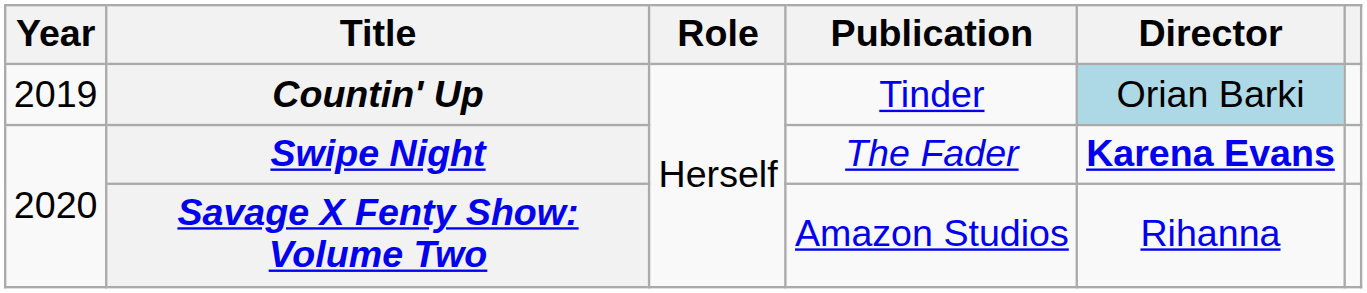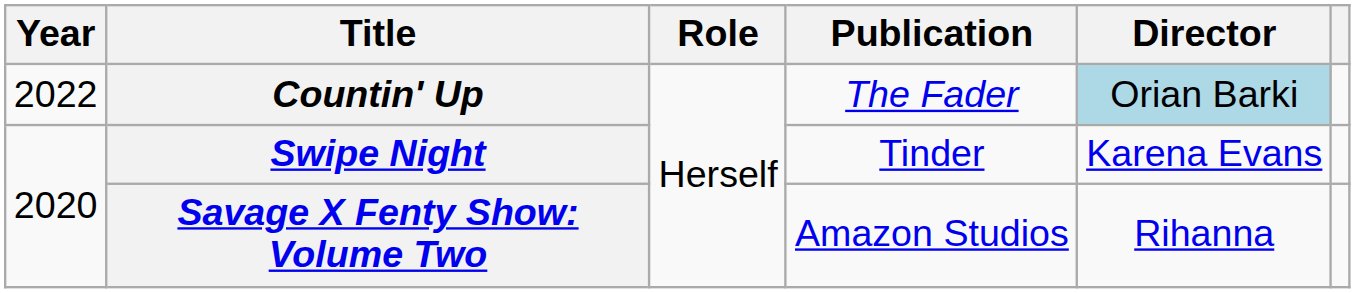 <table class="wikitable plainrowheaders" border="1" style="text-align:center;">
 <tr>
 <th scope="col">Year</th>
 <th scope="col" style="width:14em;">Title</th>
 <th scope="col">Role</th>
 <th scope="col">Publication</th>
 <th>Director</th>
 <th></th>
 </tr>
 <tr>
-<td>2019</td>
+<td>2022</td>
 <th scope="row"><em>Countin' Up</em></th>
 <td rowspan="3">Herself</td>
-<td><a href='#'>Tinder</a></td>
+<td><em><a href='#'>The Fader</a></em></td>
 <td style="background: lightblue;">Orian Barki</td>
 <td></td>
 </tr>
 <tr>
 <td rowspan="2">2020</td>
 <th scope="row"><em><a href='#'>Swipe Night</a></em></th>
-<td><em><a href='#'>The Fader</a></em></td>
-<td><strong><a href='#'>Karena Evans</a></strong></td>
+<td><a href='#'>Tinder</a></td>
+<td><a href='#'>Karena Evans</a></td>
 <td></td>
 </tr>
 <tr>
 <th scope="row"><a href='#'><em>Savage X Fenty Show: Volume Two</em></a></th>
 <td><a href='#'>Amazon Studios</a></td>
 <td><a href='#'>Rihanna</a></td>
 <td></td>
 </tr>
 </table>
